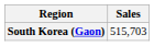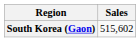 <table class="wikitable plainrowheaders" style="text-align:center">
 <tr>
 <th scope="col">Region</th>
 <th scope="col">Sales</th>
 </tr>
 <tr>
 <th scope="row">South Korea (<a href='#'>Gaon</a>)</th>
-<td>515,703</td>
+<td>515,602</td>
 </tr>
 </table>
